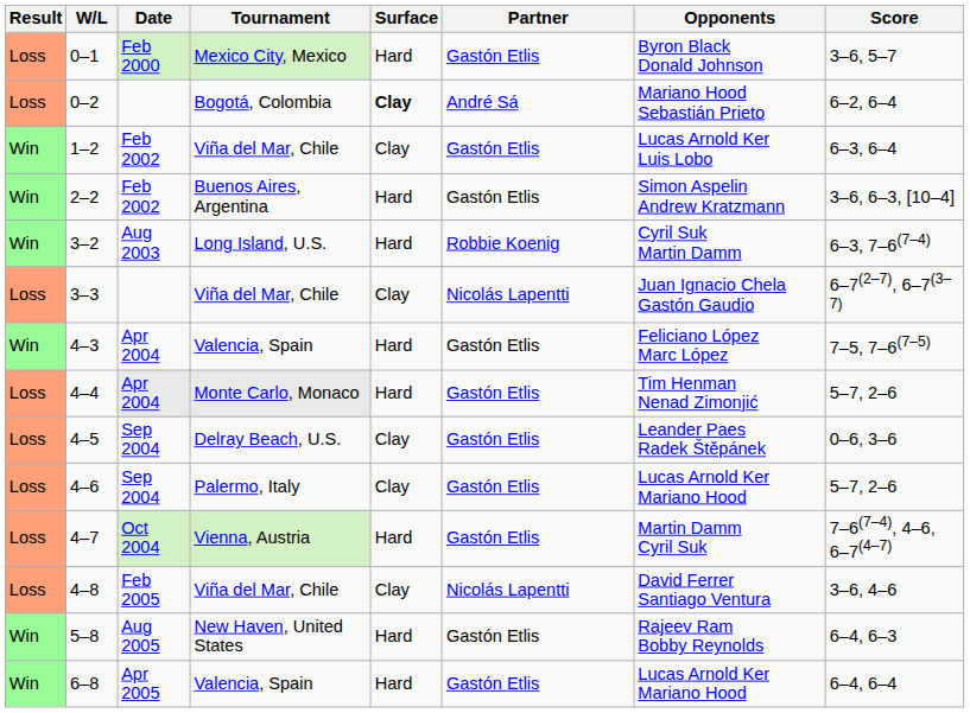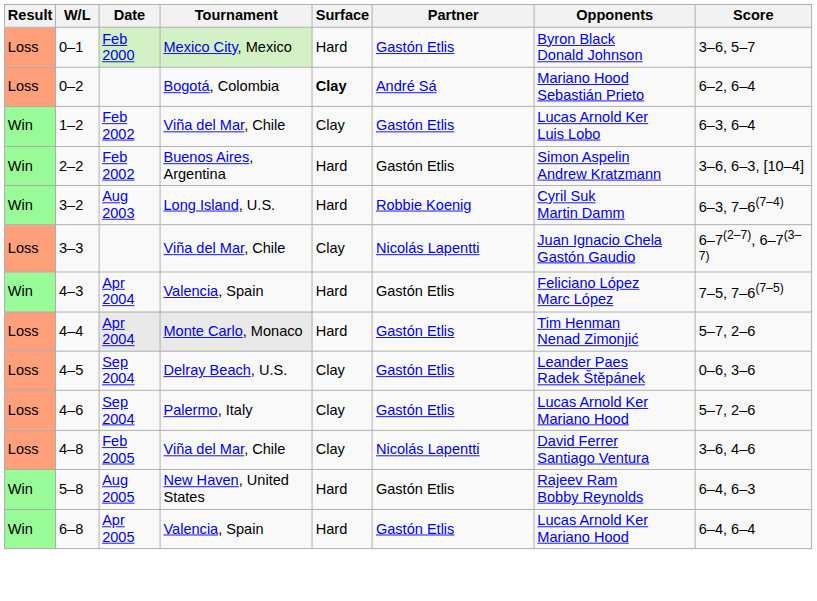 <table class="sortable wikitable">
 <tr>
 <th style="width:40px">Result</th>
 <th style="width:40px" class="unsortable">W/L</th>
 <th style="width:60px">Date</th>
 <th style="width:160px">Tournament</th>
 <th style="width:50px">Surface</th>
 <th style="width:170px">Partner</th>
 <th style="width:170px">Opponents</th>
 <th style="width:120px" class="unsortable">Score</th>
 </tr>
 <tr>
 <td style="background:#ffa07a;">Loss</td>
 <td>0–1</td>
 <td style="background:#d4f1c5;"><a href='#'>Feb 2000</a></td>
 <td style="background:#d4f1c5;"><a href='#'>Mexico City</a>, Mexico</td>
 <td>Hard</td>
 <td> <a href='#'>Gastón Etlis</a></td>
 <td> <a href='#'>Byron Black</a><br> <a href='#'>Donald Johnson</a></td>
 <td>3–6, 5–7</td>
 </tr>
 <tr>
 <td style="background:#ffa07a;">Loss</td>
 <td>0–2</td>
 <td><a href='#'></a></td>
 <td><a href='#'>Bogotá</a>, Colombia</td>
 <td><strong>Clay</strong></td>
 <td> <a href='#'>André Sá</a></td>
 <td> <a href='#'>Mariano Hood</a><br> <a href='#'>Sebastián Prieto</a></td>
 <td>6–2, 6–4</td>
 </tr>
 <tr>
 <td style="background:#98fb98;">Win</td>
 <td>1–2</td>
 <td><a href='#'>Feb 2002</a></td>
 <td><a href='#'>Viña del Mar</a>, Chile</td>
 <td>Clay</td>
 <td> <a href='#'>Gastón Etlis</a></td>
 <td> <a href='#'>Lucas Arnold Ker</a><br> <a href='#'>Luis Lobo</a></td>
 <td>6–3, 6–4</td>
 </tr>
 <tr>
 <td style="background:#98fb98;">Win</td>
 <td>2–2</td>
 <td><a href='#'>Feb 2002</a></td>
 <td><a href='#'>Buenos Aires</a>, Argentina</td>
 <td>Hard</td>
 <td> Gastón Etlis</td>
 <td> <a href='#'>Simon Aspelin</a><br> <a href='#'>Andrew Kratzmann</a></td>
 <td>3–6, 6–3, [10–4]</td>
 </tr>
 <tr>
 <td style="background:#98fb98;">Win</td>
 <td>3–2</td>
 <td><a href='#'>Aug 2003</a></td>
 <td><a href='#'>Long Island</a>, U.S.</td>
 <td>Hard</td>
 <td> <a href='#'>Robbie Koenig</a></td>
 <td> <a href='#'>Cyril Suk</a><br> <a href='#'>Martin Damm</a></td>
 <td>6–3, 7–6<sup>(7–4)</sup></td>
 </tr>
 <tr>
 <td style="background:#ffa07a;">Loss</td>
 <td>3–3</td>
 <td><a href='#'></a></td>
 <td><a href='#'>Viña del Mar</a>, Chile</td>
 <td>Clay</td>
 <td> <a href='#'>Nicolás Lapentti</a></td>
 <td> <a href='#'>Juan Ignacio Chela</a><br> <a href='#'>Gastón Gaudio</a></td>
 <td>6–7<sup>(2–7)</sup>, 6–7<sup>(3–7)</sup></td>
 </tr>
 <tr>
 <td style="background:#98fb98;">Win</td>
 <td>4–3</td>
 <td><a href='#'>Apr 2004</a></td>
 <td><a href='#'>Valencia</a>, Spain</td>
 <td>Hard</td>
 <td> Gastón Etlis</td>
 <td> <a href='#'>Feliciano López</a><br> <a href='#'>Marc López</a></td>
 <td>7–5, 7–6<sup>(7–5)</sup></td>
 </tr>
 <tr>
 <td style="background:#ffa07a;">Loss</td>
 <td>4–4</td>
 <td style="background:#e9e9e9;"><a href='#'>Apr 2004</a></td>
 <td style="background:#e9e9e9;"><a href='#'>Monte Carlo</a>, Monaco</td>
 <td>Hard</td>
 <td> <a href='#'>Gastón Etlis</a></td>
 <td> <a href='#'>Tim Henman</a> <br>  <a href='#'>Nenad Zimonjić</a></td>
 <td>5–7, 2–6</td>
 </tr>
 <tr>
 <td style="background:#ffa07a;">Loss</td>
 <td>4–5</td>
 <td><a href='#'>Sep 2004</a></td>
 <td><a href='#'>Delray Beach</a>, U.S.</td>
 <td>Clay</td>
 <td> <a href='#'>Gastón Etlis</a></td>
 <td> <a href='#'>Leander Paes</a> <br>  <a href='#'>Radek Štěpánek</a></td>
 <td>0–6, 3–6</td>
 </tr>
 <tr>
 <td style="background:#ffa07a;">Loss</td>
 <td>4–6</td>
 <td><a href='#'>Sep 2004</a></td>
 <td><a href='#'>Palermo</a>, Italy</td>
 <td>Clay</td>
 <td> <a href='#'>Gastón Etlis</a></td>
 <td> <a href='#'>Lucas Arnold Ker</a> <br>  <a href='#'>Mariano Hood</a></td>
 <td>5–7, 2–6</td>
 </tr>
 <tr>
 <td style="background:#ffa07a;">Loss</td>
-<td>4–7</td>
-<td style="background:#d4f1c5;"><a href='#'>Oct 2004</a></td>
-<td style="background:#d4f1c5;"><a href='#'>Vienna</a>, Austria</td>
-<td>Hard</td>
-<td> <a href='#'>Gastón Etlis</a></td>
-<td> <a href='#'>Martin Damm</a> <br>  <a href='#'>Cyril Suk</a></td>
-<td>7–6<sup>(7–4)</sup>, 4–6, 6–7<sup>(4–7)</sup></td>
-</tr>
-<tr>
-<td style="background:#ffa07a;">Loss</td>
 <td>4–8</td>
 <td><a href='#'>Feb 2005</a></td>
 <td><a href='#'>Viña del Mar</a>, Chile</td>
 <td>Clay</td>
 <td> <a href='#'>Nicolás Lapentti</a></td>
 <td> <a href='#'>David Ferrer</a> <br>  <a href='#'>Santiago Ventura</a></td>
 <td>3–6, 4–6</td>
 </tr>
 <tr>
 <td style="background:#98fb98;">Win</td>
 <td>5–8</td>
 <td><a href='#'>Aug 2005</a></td>
 <td><a href='#'>New Haven</a>, United States</td>
 <td>Hard</td>
 <td> Gastón Etlis</td>
 <td> <a href='#'>Rajeev Ram</a><br> <a href='#'>Bobby Reynolds</a></td>
 <td>6–4, 6–3</td>
 </tr>
 <tr>
 <td style="background:#98fb98;">Win</td>
 <td>6–8</td>
 <td><a href='#'>Apr 2005</a></td>
 <td><a href='#'>Valencia</a>, Spain</td>
 <td>Hard</td>
 <td> <a href='#'>Gastón Etlis</a></td>
 <td> <a href='#'>Lucas Arnold Ker</a><br> <a href='#'>Mariano Hood</a></td>
 <td>6–4, 6–4</td>
 </tr>
 </table>
